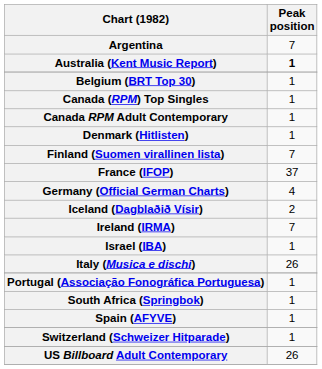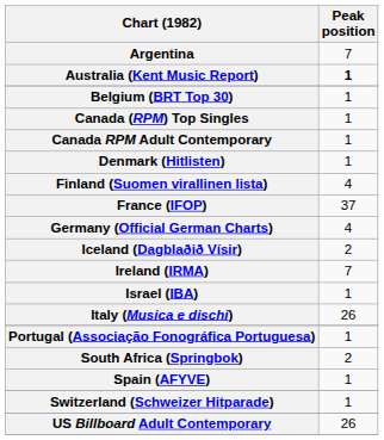 <table class="wikitable sortable plainrowheaders">
 <tr>
 <th scope="col">Chart (1982)</th>
 <th scope="col">Peak<br>position</th>
 </tr>
 <tr>
 <th scope="row">Argentina</th>
 <td align="center">7</td>
 </tr>
 <tr>
 <th scope="row">Australia (<a href='#'>Kent Music Report</a>)</th>
 <td style="text-align:center;"><strong>1</strong></td>
 </tr>
 <tr>
 </tr>
 <tr>
 <th scope="row">Belgium (<a href='#'>BRT Top 30</a>)</th>
 <td align="center">1</td>
 </tr>
 <tr>
 <th scope="row">Canada (<em><a href='#'>RPM</a></em>) Top Singles</th>
 <td style="text-align:center;">1</td>
 </tr>
 <tr>
 <th scope="row">Canada <em>RPM</em> Adult Contemporary</th>
 <td style="text-align:center;">1</td>
 </tr>
 <tr>
 <th scope="row">Denmark (<a href='#'>Hitlisten</a>)</th>
 <td align="center">1</td>
 </tr>
 <tr>
 <th scope="row">Finland (<a href='#'>Suomen virallinen lista</a>)</th>
-<td style="text-align:center;">7</td>
+<td style="text-align:center;">4</td>
 </tr>
 <tr>
 <th scope="row">France (<a href='#'>IFOP</a>)</th>
 <td align="center">37</td>
 </tr>
 <tr>
 <th scope="row">Germany (<a href='#'>Official German Charts</a>)</th>
 <td align="center">4</td>
 </tr>
 <tr>
 <th scope="row">Iceland (<a href='#'>Dagblaðið Vísir</a>)</th>
 <td align="center">2</td>
 </tr>
 <tr>
 <th scope="row">Ireland (<a href='#'>IRMA</a>)</th>
 <td style="text-align:center;">7</td>
 </tr>
 <tr>
 <th scope="row">Israel (<a href='#'>IBA</a>)</th>
 <td style="text-align:center;">1</td>
 </tr>
 <tr>
 <th scope="row">Italy (<em><a href='#'>Musica e dischi</a></em>)</th>
 <td align="center">26</td>
 </tr>
 <tr>
 </tr>
 <tr>
 </tr>
 <tr>
 </tr>
 <tr>
 <th scope="row">Portugal (<a href='#'>Associação Fonográfica Portuguesa</a>)</th>
 <td style="text-align:center;">1</td>
 </tr>
 <tr>
 <th scope="row">South Africa (<a href='#'>Springbok</a>)</th>
-<td style="text-align:center;">1</td>
+<td style="text-align:center;">2</td>
 </tr>
 <tr>
 <th scope="row">Spain (<a href='#'>AFYVE</a>)</th>
 <td align="center">1</td>
 </tr>
 <tr>
 </tr>
 <tr>
 <th scope="row">Switzerland (<a href='#'>Schweizer Hitparade</a>)</th>
 <td style="text-align:center;">1</td>
 </tr>
 <tr>
 </tr>
 <tr>
 </tr>
 <tr>
 <th scope="row">US <em>Billboard</em> <a href='#'>Adult Contemporary</a></th>
 <td align="center">26</td>
 </tr>
 <tr>
 </tr>
 </table>
